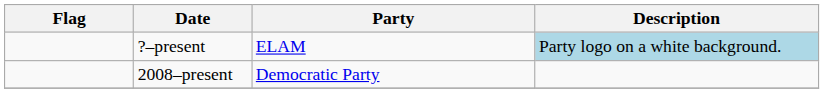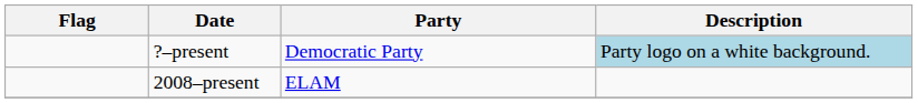 <table class="wikitable">
 <tr>
 <th style="width:110px;">Flag</th>
 <th style="width:100px;">Date</th>
 <th style="width:250px;">Party</th>
 <th style="width:250px;">Description</th>
 </tr>
 <tr>
 <td></td>
 <td>?–present</td>
-<td><a href='#'>ELAM</a></td>
+<td><a href='#'>Democratic Party</a></td>
 <td style="background: lightblue;">Party logo on a white background.</td>
 </tr>
 <tr>
 <td></td>
 <td>2008–present</td>
-<td><a href='#'>Democratic Party</a></td>
+<td><a href='#'>ELAM</a></td>
 <td></td>
 </tr>
 <tr>
 </tr>
 </table>
